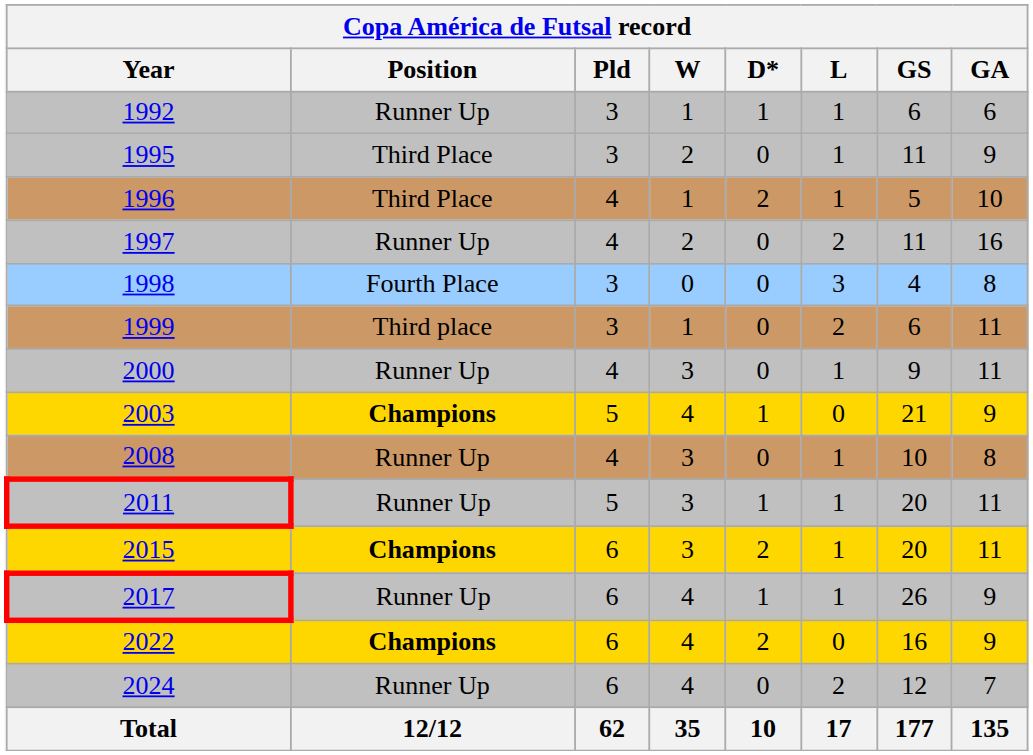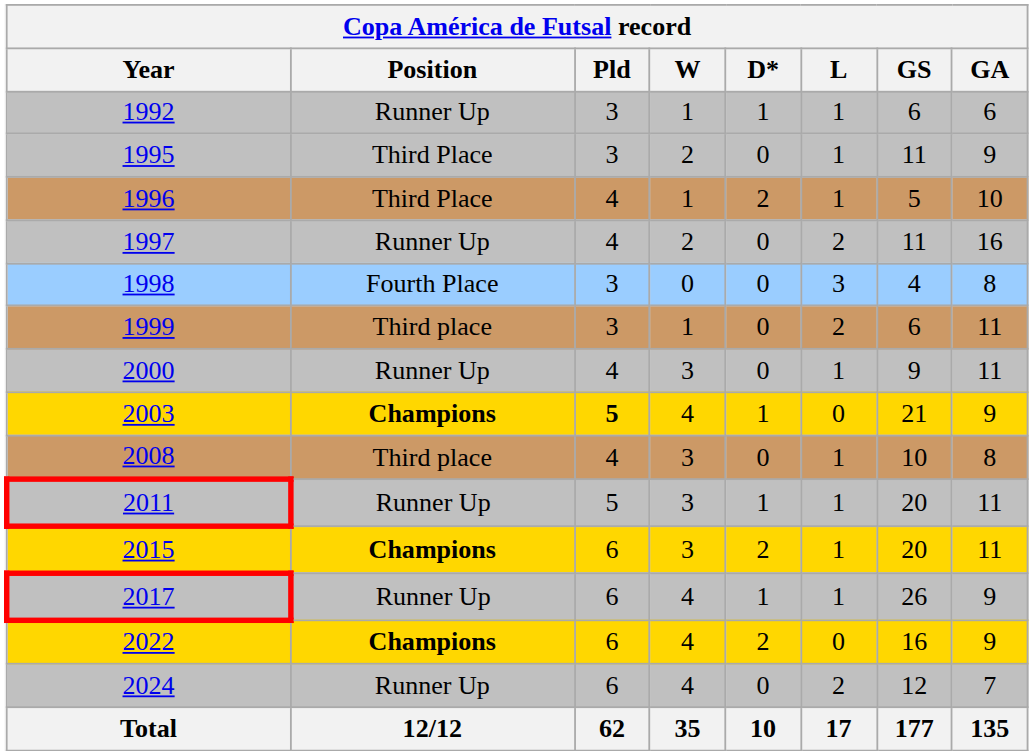 <table class="wikitable" style="text-align: center;font-size:90%;">
 <tr>
 <th colspan=10><a href='#'>Copa América de Futsal</a> record</th>
 </tr>
 <tr>
 <th width=150>Year</th>
 <th width=150>Position</th>
 <th width=35>Pld</th>
 <th width=35>W</th>
 <th width=35>D*</th>
 <th width=35>L</th>
 <th width=35>GS</th>
 <th width=35>GA</th>
 </tr>
 <tr bgcolor=silver>
 <td> <a href='#'>1992</a></td>
 <td>Runner Up</td>
 <td>3</td>
 <td>1</td>
 <td>1</td>
 <td>1</td>
 <td>6</td>
 <td>6</td>
 </tr>
 <tr bgcolor=silver>
 <td> <a href='#'>1995</a></td>
 <td>Third Place</td>
 <td>3</td>
 <td>2</td>
 <td>0</td>
 <td>1</td>
 <td>11</td>
 <td>9</td>
 </tr>
 <tr bgcolor="#cc9966">
 <td> <a href='#'>1996</a></td>
 <td>Third Place</td>
 <td>4</td>
 <td>1</td>
 <td>2</td>
 <td>1</td>
 <td>5</td>
 <td>10</td>
 </tr>
 <tr bgcolor=silver>
 <td> <a href='#'>1997</a></td>
 <td>Runner Up</td>
 <td>4</td>
 <td>2</td>
 <td>0</td>
 <td>2</td>
 <td>11</td>
 <td>16</td>
 </tr>
 <tr bgcolor=9acdff>
 <td> <a href='#'>1998</a></td>
 <td>Fourth Place</td>
 <td>3</td>
 <td>0</td>
 <td>0</td>
 <td>3</td>
 <td>4</td>
 <td>8</td>
 </tr>
 <tr bgcolor="#cc9966">
 <td> <a href='#'>1999</a></td>
 <td>Third place</td>
 <td>3</td>
 <td>1</td>
 <td>0</td>
 <td>2</td>
 <td>6</td>
 <td>11</td>
 </tr>
 <tr bgcolor=silver>
 <td> <a href='#'>2000</a></td>
 <td>Runner Up</td>
 <td>4</td>
 <td>3</td>
 <td>0</td>
 <td>1</td>
 <td>9</td>
 <td>11</td>
 </tr>
 <tr bgcolor=gold>
 <td> <a href='#'>2003</a></td>
 <td><strong>Champions</strong></td>
-<td>5</td>
+<td><strong>5</strong></td>
 <td>4</td>
 <td>1</td>
 <td>0</td>
 <td>21</td>
 <td>9</td>
 </tr>
 <tr bgcolor="#cc9966">
 <td> <a href='#'>2008</a></td>
-<td>Runner Up</td>
+<td>Third place</td>
 <td>4</td>
 <td>3</td>
 <td>0</td>
 <td>1</td>
 <td>10</td>
 <td>8</td>
 </tr>
 <tr bgcolor=silver>
 <td style="border: 3px solid red"> <a href='#'>2011</a></td>
 <td>Runner Up</td>
 <td>5</td>
 <td>3</td>
 <td>1</td>
 <td>1</td>
 <td>20</td>
 <td>11</td>
 </tr>
 <tr bgcolor=gold>
 <td> <a href='#'>2015</a></td>
 <td><strong>Champions</strong></td>
 <td>6</td>
 <td>3</td>
 <td>2</td>
 <td>1</td>
 <td>20</td>
 <td>11</td>
 </tr>
 <tr bgcolor=silver>
 <td style="border: 3px solid red"> <a href='#'>2017</a></td>
 <td>Runner Up</td>
 <td>6</td>
 <td>4</td>
 <td>1</td>
 <td>1</td>
 <td>26</td>
 <td>9</td>
 </tr>
 <tr bgcolor=gold>
 <td> <a href='#'>2022</a></td>
 <td><strong>Champions</strong></td>
 <td>6</td>
 <td>4</td>
 <td>2</td>
 <td>0</td>
 <td>16</td>
 <td>9</td>
 </tr>
 <tr bgcolor=silver>
 <td> <a href='#'>2024</a></td>
 <td>Runner Up</td>
 <td>6</td>
 <td>4</td>
 <td>0</td>
 <td>2</td>
 <td>12</td>
 <td>7</td>
 </tr>
 <tr>
 <th><strong>Total</strong></th>
 <th>12/12</th>
 <th>62</th>
 <th>35</th>
 <th>10</th>
 <th>17</th>
 <th>177</th>
 <th>135</th>
 </tr>
 </table>
